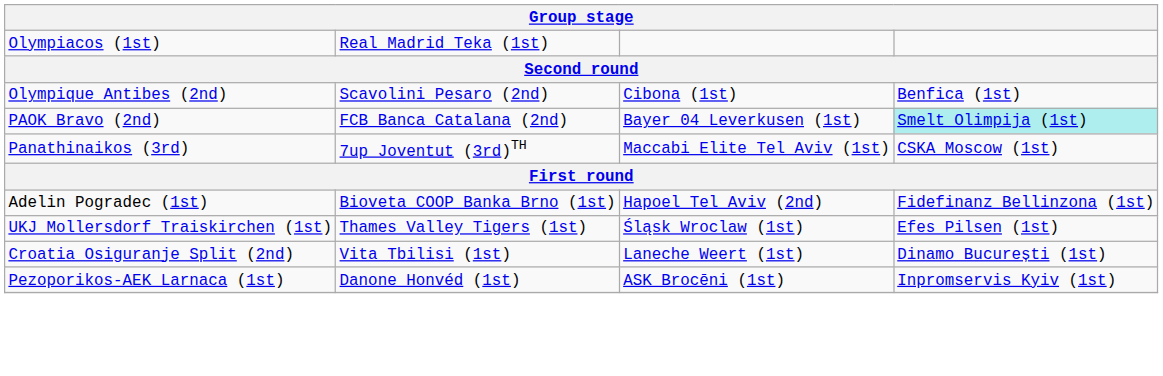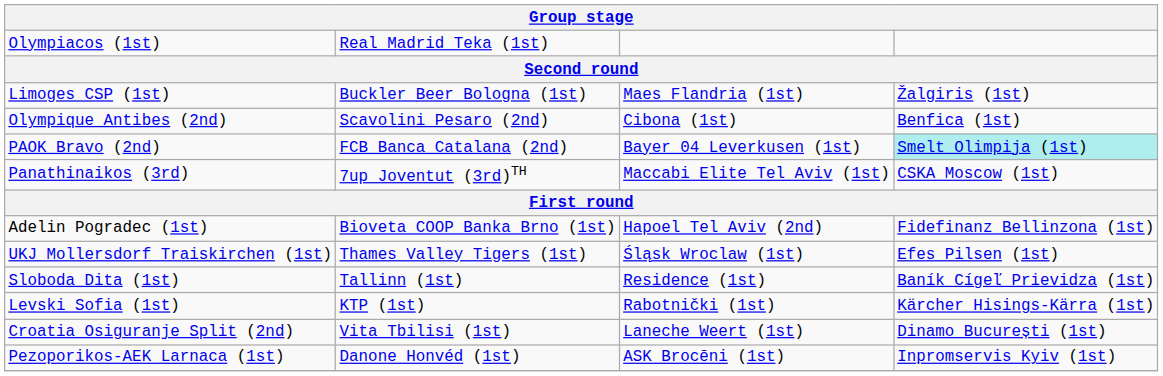 <table class="wikitable" style="white-space: nowrap;">
 <tr>
 <th colspan="4"><a href='#'>Group stage</a></th>
 </tr>
 <tr>
 <td width="210"> <a href='#'>Olympiacos</a> (<a href='#'>1st</a>)</td>
 <td width="210"> <a href='#'>Real Madrid Teka</a> (<a href='#'>1st</a>)</td>
 <td width="210"></td>
 <td width="210"></td>
 </tr>
 <tr>
 <th colspan="4"><a href='#'>Second round</a></th>
+</tr>
+<tr>
+<td width="210"> <a href='#'>Limoges CSP</a> (<a href='#'>1st</a>)</td>
+<td width="210"> <a href='#'>Buckler Beer Bologna</a> (<a href='#'>1st</a>)</td>
+<td width="210"> <a href='#'>Maes Flandria</a> (<a href='#'>1st</a>)</td>
+<td width="210"> <a href='#'>Žalgiris</a> (<a href='#'>1st</a>)</td>
 </tr>
 <tr>
 <td width="210"> <a href='#'>Olympique Antibes</a> (<a href='#'>2nd</a>)</td>
 <td width="210"> <a href='#'>Scavolini Pesaro</a> (<a href='#'>2nd</a>)</td>
 <td width="210"> <a href='#'>Cibona</a> (<a href='#'>1st</a>)</td>
 <td width="210"> <a href='#'>Benfica</a> (<a href='#'>1st</a>)</td>
 </tr>
 <tr>
 <td width="210"> <a href='#'>PAOK Bravo</a> (<a href='#'>2nd</a>)</td>
 <td width="210"> <a href='#'>FCB Banca Catalana</a> (<a href='#'>2nd</a>)</td>
 <td width="210"> <a href='#'>Bayer 04 Leverkusen</a> (<a href='#'>1st</a>)</td>
 <td width="210" style="background: paleturquoise;"> <a href='#'>Smelt Olimpija</a> (<a href='#'>1st</a>)</td>
 </tr>
 <tr>
 <td> <a href='#'>Panathinaikos</a> (<a href='#'>3rd</a>)</td>
 <td> <a href='#'>7up Joventut</a> (<a href='#'>3rd</a>)<sup>TH</sup></td>
 <td> <a href='#'>Maccabi Elite Tel Aviv</a> (<a href='#'>1st</a>)</td>
 <td width="210"> <a href='#'>CSKA Moscow</a> (<a href='#'>1st</a>)</td>
 </tr>
 <tr>
 <th colspan="4"><a href='#'>First round</a></th>
 </tr>
 <tr>
 <td width="210"> Adelin Pogradec (<a href='#'>1st</a>)</td>
 <td width="210"> <a href='#'>Bioveta COOP Banka Brno</a> (<a href='#'>1st</a>)</td>
 <td width="210"> <a href='#'>Hapoel Tel Aviv</a> (<a href='#'>2nd</a>)</td>
 <td width="210"> <a href='#'>Fidefinanz Bellinzona</a> (<a href='#'>1st</a>)</td>
 </tr>
 <tr>
 <td width="210"> <a href='#'>UKJ Mollersdorf Traiskirchen</a> (<a href='#'>1st</a>)</td>
 <td width="210"> <a href='#'>Thames Valley Tigers</a> (<a href='#'>1st</a>)</td>
 <td> <a href='#'>Śląsk Wroclaw</a> (<a href='#'>1st</a>)</td>
 <td> <a href='#'>Efes Pilsen</a> (<a href='#'>1st</a>)</td>
 </tr>
 <tr>
+<td width="210"> <a href='#'>Sloboda Dita</a> (<a href='#'>1st</a>)</td>
+<td width="210"> <a href='#'>Tallinn</a> (<a href='#'>1st</a>)</td>
+<td width="210"> <a href='#'>Residence</a> (<a href='#'>1st</a>)</td>
+<td width="210"> <a href='#'>Baník Cígeľ Prievidza</a> (<a href='#'>1st</a>)</td>
+</tr>
+<tr>
+<td width="210"> <a href='#'>Levski Sofia</a> (<a href='#'>1st</a>)</td>
+<td width="210"> <a href='#'>KTP</a> (<a href='#'>1st</a>)</td>
+<td width="210"> <a href='#'>Rabotnički</a> (<a href='#'>1st</a>)</td>
+<td width="210"> <a href='#'>Kärcher Hisings-Kärra</a> (<a href='#'>1st</a>)</td>
+</tr>
+<tr>
 <td width="210"> <a href='#'>Croatia Osiguranje Split</a> (<a href='#'>2nd</a>)</td>
 <td width="210"> <a href='#'>Vita Tbilisi</a> (<a href='#'>1st</a>)</td>
 <td width="210"> <a href='#'>Laneche Weert</a> (<a href='#'>1st</a>)</td>
 <td width="210"> <a href='#'>Dinamo București</a> (<a href='#'>1st</a>)</td>
 </tr>
 <tr>
 <td> <a href='#'>Pezoporikos-AEK Larnaca</a> (<a href='#'>1st</a>)</td>
 <td> <a href='#'>Danone Honvéd</a> (<a href='#'>1st</a>)</td>
 <td width="210"> <a href='#'>ASK Brocēni</a> (<a href='#'>1st</a>)</td>
 <td> <a href='#'>Inpromservis Kyiv</a> (<a href='#'>1st</a>)</td>
 </tr>
 <tr>
 </tr>
 </table>
